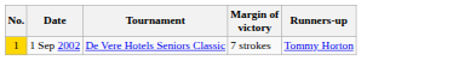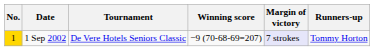 <table class="wikitable" style="font-size:95%;">
 <tr>
 <th>No.</th>
 <th>Date</th>
 <th>Tournament</th>
+<th>Winning score</th>
 <th>Margin of<br>victory</th>
 <th>Runners-up</th>
 </tr>
 <tr>
 <td align=center style="background: gold;">1</td>
 <td align=right>1 Sep <a href='#'>2002</a></td>
 <td><a href='#'>De Vere Hotels Seniors Classic</a></td>
-<td>7 strokes</td>
+<td>−9 (70-68-69=207)</td>
+<td style="background: lavender;">7 strokes</td>
 <td> <a href='#'>Tommy Horton</a></td>
 </tr>
 </table>
